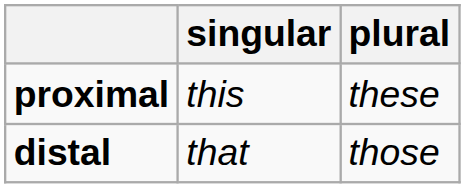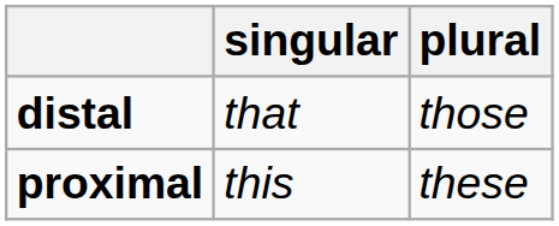 <table class="wikitable">
 <tr>
 <th></th>
 <th>singular</th>
 <th>plural</th>
 </tr>
 <tr>
+<td><strong>distal</strong></td>
+<td><em>that</em></td>
+<td><em>those</em></td>
+</tr>
+<tr>
 <td><strong>proximal</strong></td>
 <td><em>this</em></td>
 <td><em>these</em></td>
 </tr>
-<tr>
-<td><strong>distal</strong></td>
-<td><em>that</em></td>
-<td><em>those</em></td>
-</tr>
 </table>
